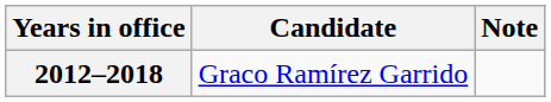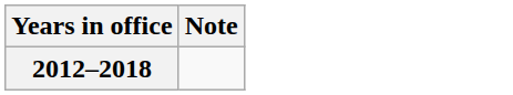 <table class="wikitable">
 <tr>
 <th>Years in office</th>
-<th>Candidate</th>
 <th>Note</th>
 </tr>
 <tr>
 <th>2012–2018</th>
-<td><a href='#'>Graco Ramírez Garrido</a></td>
 <td></td>
 </tr>
 </table>
